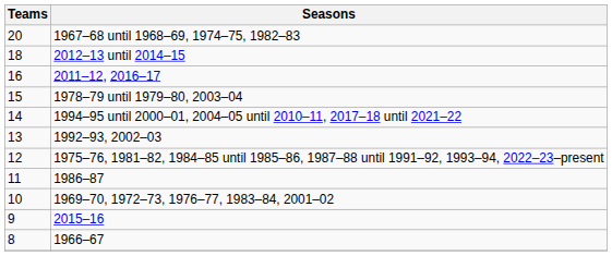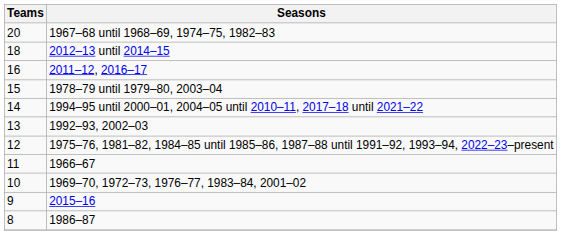 <table class="wikitable sortable collapsible collapsed">
 <tr>
 <th>Teams</th>
 <th>Seasons</th>
 </tr>
 <tr>
 <td>20</td>
 <td>1967–68 until 1968–69, 1974–75, 1982–83</td>
 </tr>
 <tr>
 <td>18</td>
 <td><a href='#'>2012–13</a> until <a href='#'>2014–15</a></td>
 </tr>
 <tr>
 <td>16</td>
 <td><a href='#'>2011–12</a>, <a href='#'>2016–17</a></td>
 </tr>
 <tr>
 <td>15</td>
 <td>1978–79 until 1979–80, 2003–04</td>
 </tr>
 <tr>
 <td>14</td>
 <td>1994–95 until 2000–01, 2004–05 until <a href='#'>2010–11</a>, <a href='#'>2017–18</a> until <a href='#'>2021–22</a></td>
 </tr>
 <tr>
 <td>13</td>
 <td>1992–93, 2002–03</td>
 </tr>
 <tr>
 <td>12</td>
 <td>1975–76, 1981–82, 1984–85 until 1985–86, 1987–88 until 1991–92, 1993–94, <a href='#'>2022–23</a>–present</td>
 </tr>
 <tr>
 <td>11</td>
-<td>1986–87</td>
+<td>1966–67</td>
 </tr>
 <tr>
 <td>10</td>
 <td>1969–70, 1972–73, 1976–77, 1983–84, 2001–02</td>
 </tr>
 <tr>
 <td>9</td>
 <td><a href='#'>2015–16</a></td>
 </tr>
 <tr>
 <td>8</td>
-<td>1966–67</td>
+<td>1986–87</td>
 </tr>
 <tr>
 </tr>
 </table>
